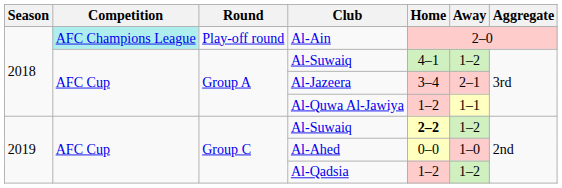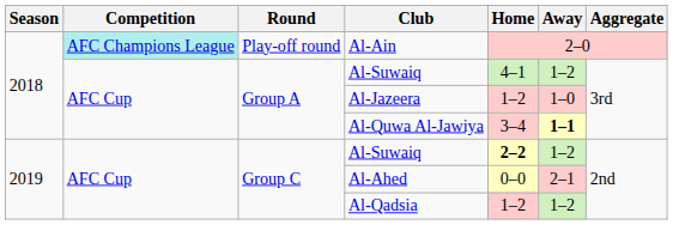 <table class="wikitable">
 <tr>
 <th>Season</th>
 <th>Competition</th>
 <th>Round</th>
 <th>Club</th>
 <th>Home</th>
 <th>Away</th>
 <th>Aggregate</th>
 </tr>
 <tr>
 <td rowspan="4">2018</td>
 <td rowspan="1" style="background: paleturquoise;"><a href='#'>AFC Champions League</a></td>
 <td rowspan="1"><a href='#'>Play-off round</a></td>
 <td> <a href='#'>Al-Ain</a></td>
 <td colspan="3" style="text-align:center;" bgcolor=#FFCCCC>2–0</td>
 </tr>
 <tr>
 <td rowspan="3"><a href='#'>AFC Cup</a></td>
 <td rowspan="3"><a href='#'>Group A</a></td>
 <td> <a href='#'>Al-Suwaiq</a></td>
 <td style="text-align:center;" bgcolor=#D0F0C0>4–1</td>
 <td style="text-align:center;" bgcolor=#D0F0C0>1–2</td>
 <td rowspan="3">3rd</td>
 </tr>
 <tr>
 <td> <a href='#'>Al-Jazeera</a></td>
-<td style="text-align:center;" bgcolor=#FFCCCC>3–4</td>
-<td style="text-align:center;" bgcolor=#FFCCCC>2–1</td>
+<td style="text-align:center;" bgcolor=#FFCCCC>1–2</td>
+<td style="text-align:center;" bgcolor=#FFCCCC>1–0</td>
 </tr>
 <tr>
 <td> <a href='#'>Al-Quwa Al-Jawiya</a></td>
-<td style="text-align:center;" bgcolor=#FFCCCC>1–2</td>
-<td style="text-align:center;" bgcolor=#FFFFBF>1–1</td>
+<td style="text-align:center;" bgcolor=#FFCCCC>3–4</td>
+<td style="text-align:center;" bgcolor=#FFFFBF><strong>1–1</strong></td>
 </tr>
 <tr>
 <td rowspan="3">2019</td>
 <td rowspan="3"><a href='#'>AFC Cup</a></td>
 <td rowspan="3"><a href='#'>Group C</a></td>
 <td> <a href='#'>Al-Suwaiq</a></td>
 <td style="text-align:center;" bgcolor=#FFFFBF><strong>2–2</strong></td>
 <td style="text-align:center;" bgcolor=#D0F0C0>1–2</td>
 <td rowspan="3">2nd</td>
 </tr>
 <tr>
 <td> <a href='#'>Al-Ahed</a></td>
 <td style="text-align:center;" bgcolor=#FFFFBF>0–0</td>
-<td style="text-align:center;" bgcolor=#FFCCCC>1–0</td>
+<td style="text-align:center;" bgcolor=#FFCCCC>2–1</td>
 </tr>
 <tr>
 <td> <a href='#'>Al-Qadsia</a></td>
 <td style="text-align:center;" bgcolor=#FFCCCC>1–2</td>
 <td style="text-align:center;" bgcolor=#D0F0C0>1–2</td>
 </tr>
 </table>
